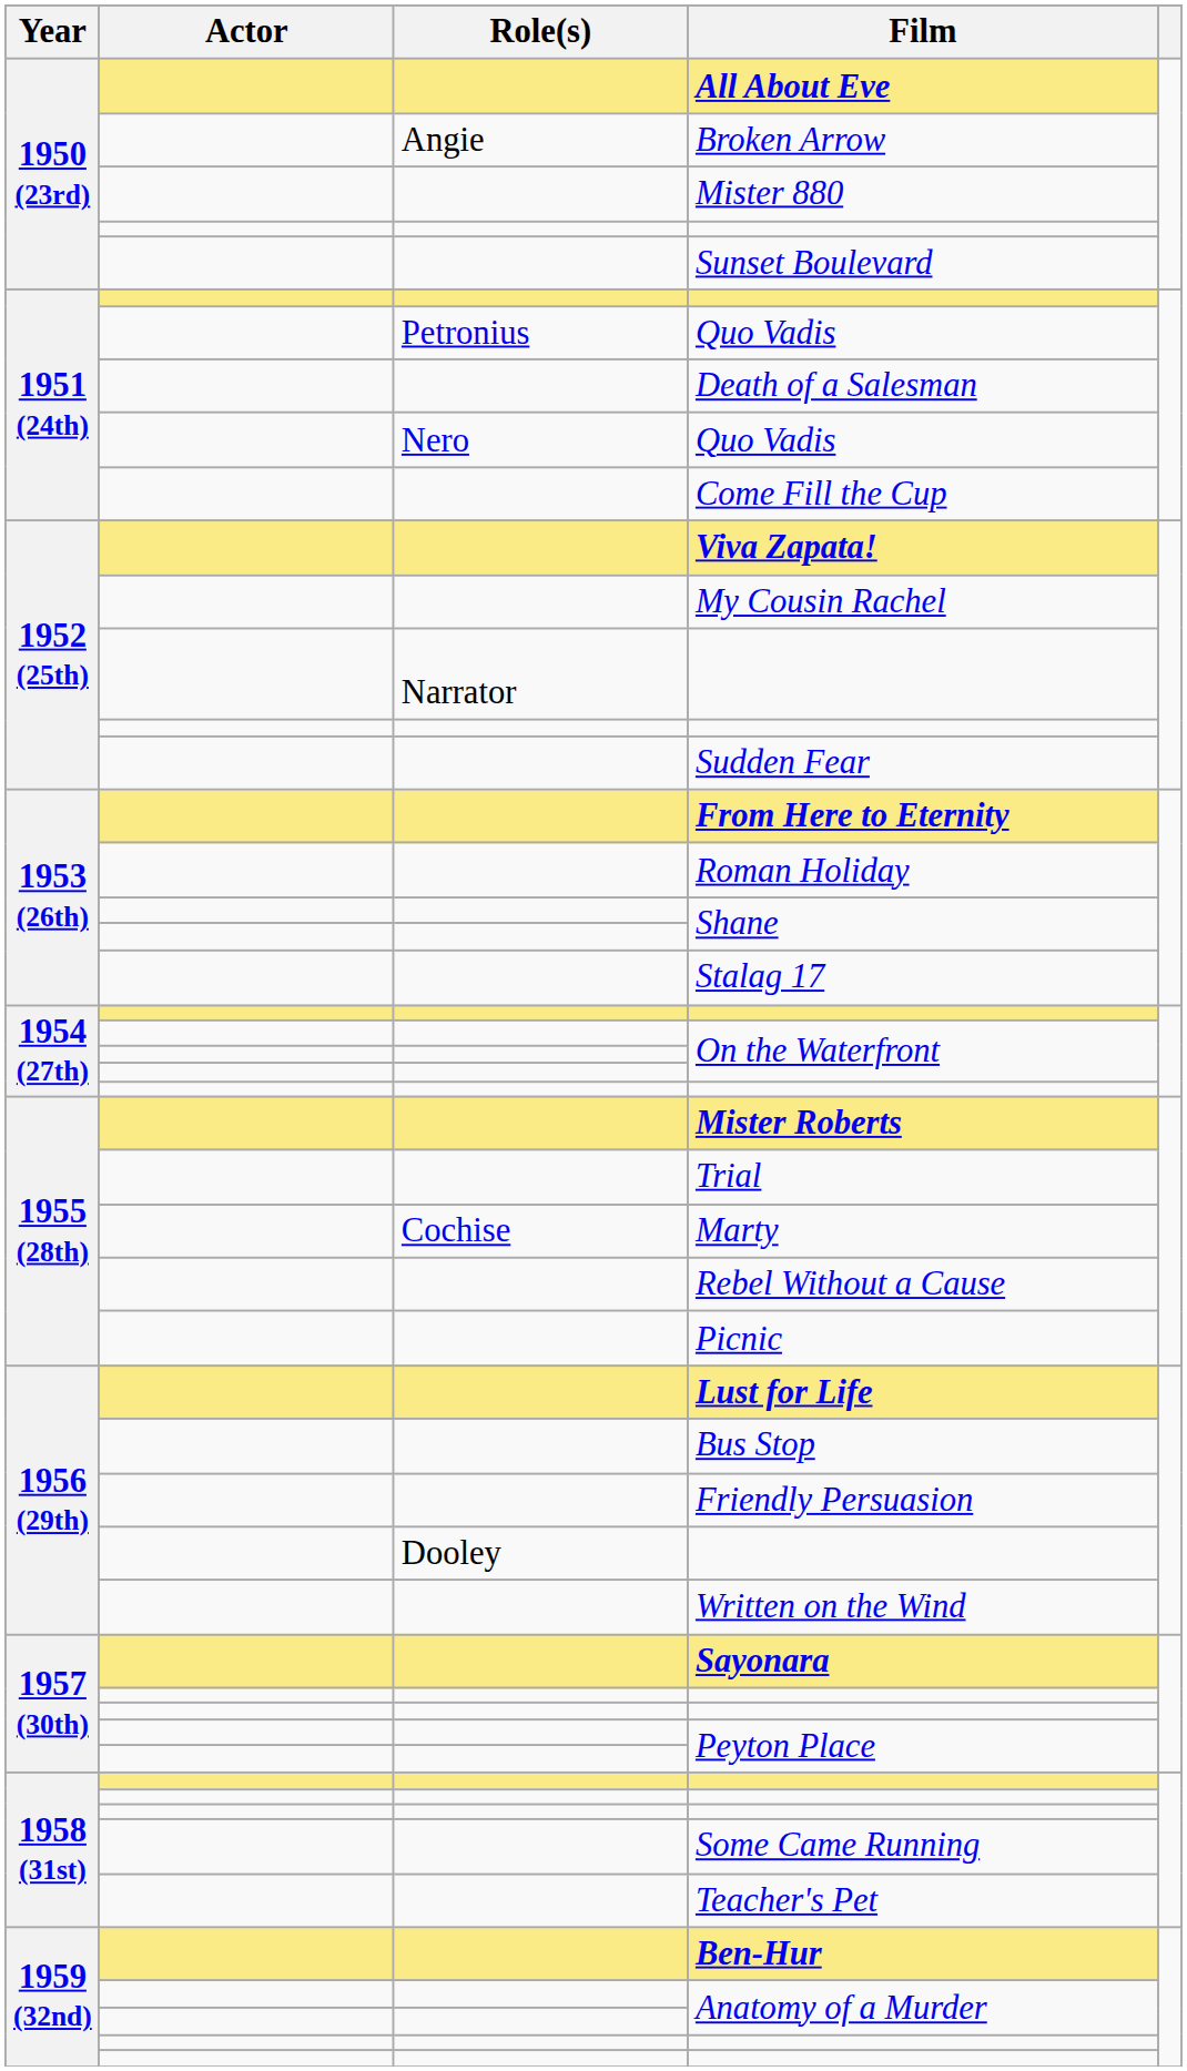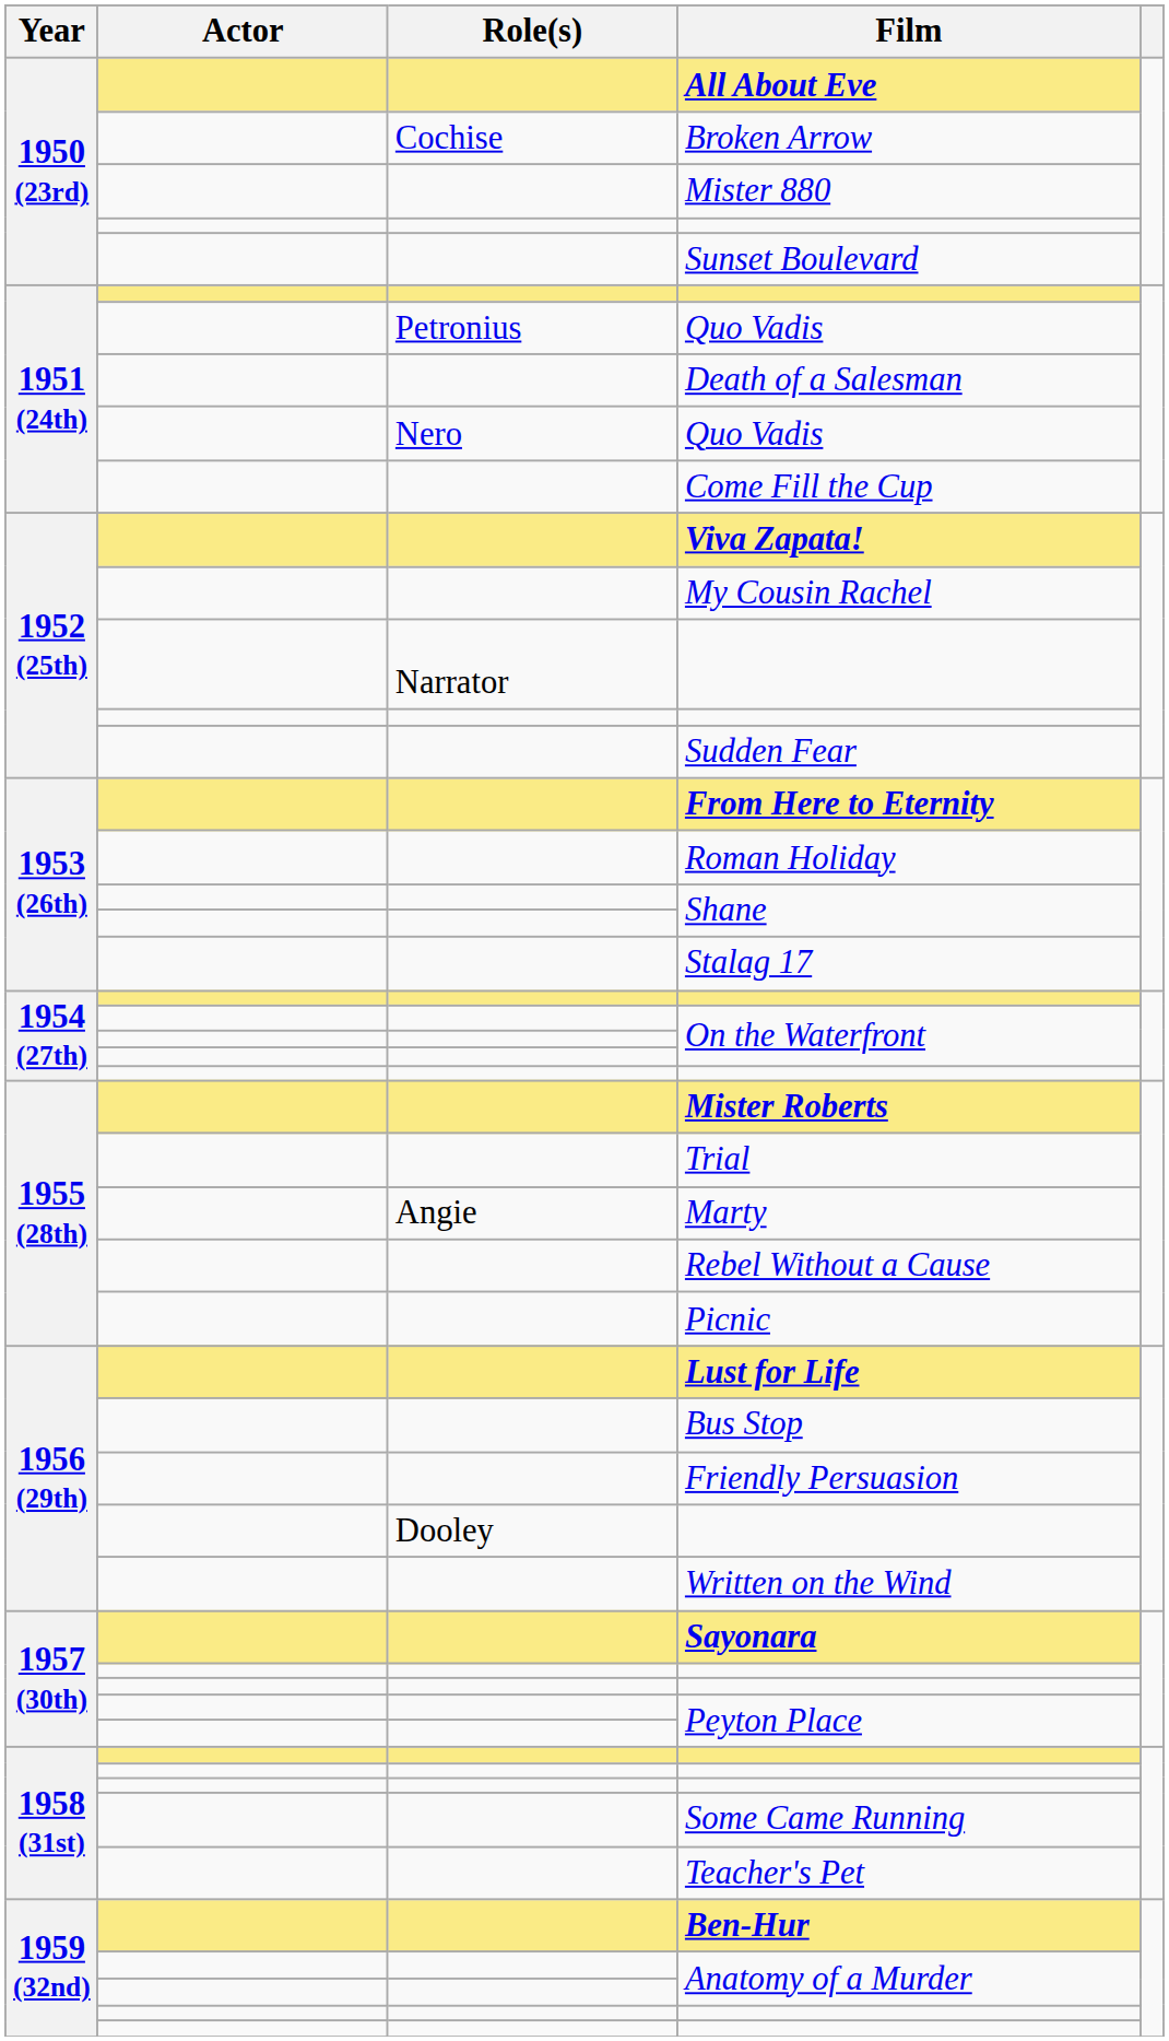 <table class="wikitable sortable" style="text-align:left;">
 <tr>
 <th scope="col" style="width:8%;">Year</th>
 <th scope="col" style="width:25%;">Actor</th>
 <th scope="col" style="width:25%;">Role(s)</th>
 <th scope="col" style="width:40%;">Film</th>
 <th scope="col" style="width:2%;" class="unsortable"></th>
 </tr>
 <tr>
 <th scope="row" rowspan=5 style="text-align:center"><a href='#'>1950</a><br><small><a href='#'>(23rd)</a> </small></th>
 <td style="background:#FAEB86"><strong> </strong></td>
 <td style="background:#FAEB86"><strong></strong></td>
 <td style="background:#FAEB86"><strong><em><a href='#'>All About Eve</a></em></strong></td>
 <td rowspan=5></td>
 </tr>
 <tr>
 <td></td>
-<td>Angie</td>
+<td><a href='#'>Cochise</a></td>
 <td><em><a href='#'>Broken Arrow</a></em></td>
 </tr>
 <tr>
 <td></td>
 <td></td>
 <td><em><a href='#'>Mister 880</a></em></td>
 </tr>
 <tr>
 <td></td>
 <td></td>
 <td><em></em></td>
 </tr>
 <tr>
 <td></td>
 <td></td>
 <td><em><a href='#'>Sunset Boulevard</a></em></td>
 </tr>
 <tr>
 <th scope="row" rowspan=5 style="text-align:center"><a href='#'>1951</a> <br><small><a href='#'>(24th)</a> </small></th>
 <td style="background:#FAEB86"><strong> </strong></td>
 <td style="background:#FAEB86"><strong></strong></td>
 <td style="background:#FAEB86"><strong><em></em></strong></td>
 <td rowspan=5></td>
 </tr>
 <tr>
 <td></td>
 <td><a href='#'>Petronius</a></td>
 <td><em><a href='#'>Quo Vadis</a></em></td>
 </tr>
 <tr>
 <td></td>
 <td></td>
 <td><em><a href='#'>Death of a Salesman</a></em></td>
 </tr>
 <tr>
 <td></td>
 <td><a href='#'>Nero</a></td>
 <td><em><a href='#'>Quo Vadis</a></em></td>
 </tr>
 <tr>
 <td></td>
 <td></td>
 <td><em><a href='#'>Come Fill the Cup</a></em></td>
 </tr>
 <tr>
 <th scope="row" rowspan=5 style="text-align:center"><a href='#'>1952</a> <br><small><a href='#'>(25th)</a> </small></th>
 <td style="background:#FAEB86"><strong> </strong></td>
 <td style="background:#FAEB86"><strong></strong></td>
 <td style="background:#FAEB86"><strong><em><a href='#'>Viva Zapata!</a></em></strong></td>
 <td rowspan=5></td>
 </tr>
 <tr>
 <td></td>
 <td></td>
 <td><em><a href='#'>My Cousin Rachel</a></em></td>
 </tr>
 <tr>
 <td></td>
 <td> <br> Narrator</td>
 <td><em></em></td>
 </tr>
 <tr>
 <td></td>
 <td></td>
 <td><em></em></td>
 </tr>
 <tr>
 <td></td>
 <td></td>
 <td><em><a href='#'>Sudden Fear</a></em></td>
 </tr>
 <tr>
 <th scope="row" rowspan=5 style="text-align:center"><a href='#'>1953</a> <br><small><a href='#'>(26th)</a> </small></th>
 <td style="background:#FAEB86"><strong> </strong></td>
 <td style="background:#FAEB86"><strong></strong></td>
 <td style="background:#FAEB86"><strong><em><a href='#'>From Here to Eternity</a></em></strong></td>
 <td rowspan=5></td>
 </tr>
 <tr>
 <td></td>
 <td></td>
 <td><em><a href='#'>Roman Holiday</a></em></td>
 </tr>
 <tr>
 <td></td>
 <td></td>
 <td rowspan="2"><em><a href='#'>Shane</a></em></td>
 </tr>
 <tr>
 <td></td>
 <td></td>
 </tr>
 <tr>
 <td></td>
 <td></td>
 <td><em><a href='#'>Stalag 17</a></em></td>
 </tr>
 <tr>
 <th scope="row" rowspan=5 style="text-align:center"><a href='#'>1954</a> <br><small><a href='#'>(27th)</a> </small></th>
 <td style="background:#FAEB86"><strong> </strong></td>
 <td style="background:#FAEB86"><strong></strong></td>
 <td style="background:#FAEB86"><strong><em></em></strong></td>
 <td rowspan=5></td>
 </tr>
 <tr>
 <td></td>
 <td></td>
 <td rowspan=3><em><a href='#'>On the Waterfront</a></em></td>
 </tr>
 <tr>
 <td></td>
 <td></td>
 </tr>
 <tr>
 <td></td>
 <td></td>
 </tr>
 <tr>
 <td></td>
 <td></td>
 <td><em></em></td>
 </tr>
 <tr>
 <th scope="row" rowspan=5 style="text-align:center"><a href='#'>1955</a> <br><small><a href='#'>(28th)</a> </small></th>
 <td style="background:#FAEB86"><strong> </strong></td>
 <td style="background:#FAEB86"><strong></strong></td>
 <td style="background:#FAEB86"><strong><em><a href='#'>Mister Roberts</a></em></strong></td>
 <td rowspan=5></td>
 </tr>
 <tr>
 <td></td>
 <td></td>
 <td><em><a href='#'>Trial</a></em></td>
 </tr>
 <tr>
 <td></td>
-<td><a href='#'>Cochise</a></td>
+<td>Angie</td>
 <td><em><a href='#'>Marty</a></em></td>
 </tr>
 <tr>
 <td></td>
 <td></td>
 <td><em><a href='#'>Rebel Without a Cause</a></em></td>
 </tr>
 <tr>
 <td></td>
 <td></td>
 <td><em><a href='#'>Picnic</a></em></td>
 </tr>
 <tr>
 <th scope="row" rowspan=5 style="text-align:center"><a href='#'>1956</a> <br><small><a href='#'>(29th)</a> </small></th>
 <td style="background:#FAEB86"><strong> </strong></td>
 <td style="background:#FAEB86"><strong></strong></td>
 <td style="background:#FAEB86"><strong><em><a href='#'>Lust for Life</a></em></strong></td>
 <td rowspan=5></td>
 </tr>
 <tr>
 <td></td>
 <td></td>
 <td><em><a href='#'>Bus Stop</a></em></td>
 </tr>
 <tr>
 <td></td>
 <td></td>
 <td><em><a href='#'>Friendly Persuasion</a></em></td>
 </tr>
 <tr>
 <td></td>
 <td>Dooley</td>
 <td><em></em></td>
 </tr>
 <tr>
 <td></td>
 <td></td>
 <td><em><a href='#'>Written on the Wind</a></em></td>
 </tr>
 <tr>
 <th scope="row" rowspan=5 style="text-align:center"><a href='#'>1957</a> <br><small><a href='#'>(30th)</a> </small></th>
 <td style="background:#FAEB86"><strong> </strong></td>
 <td style="background:#FAEB86"><strong></strong></td>
 <td style="background:#FAEB86"><strong><em><a href='#'>Sayonara</a></em></strong></td>
 <td rowspan=5></td>
 </tr>
 <tr>
 <td></td>
 <td></td>
 <td><em></em></td>
 </tr>
 <tr>
 <td></td>
 <td></td>
 <td><em></em></td>
 </tr>
 <tr>
 <td></td>
 <td></td>
 <td rowspan="2"><em><a href='#'>Peyton Place</a></em></td>
 </tr>
 <tr>
 <td></td>
 <td></td>
 </tr>
 <tr>
 <th scope="row" rowspan=5 style="text-align:center"><a href='#'>1958</a> <br><small><a href='#'>(31st)</a> </small></th>
 <td style="background:#FAEB86"><strong> </strong></td>
 <td style="background:#FAEB86"><strong></strong></td>
 <td style="background:#FAEB86"><strong><em></em></strong></td>
 <td rowspan=5></td>
 </tr>
 <tr>
 <td></td>
 <td></td>
 <td><em></em></td>
 </tr>
 <tr>
 <td></td>
 <td></td>
 <td><em></em></td>
 </tr>
 <tr>
 <td></td>
 <td></td>
 <td><em><a href='#'>Some Came Running</a></em></td>
 </tr>
 <tr>
 <td></td>
 <td></td>
 <td><em><a href='#'>Teacher's Pet</a></em></td>
 </tr>
 <tr>
 <th scope="row" rowspan=5 style="text-align:center"><a href='#'>1959</a> <br><small><a href='#'>(32nd)</a> </small></th>
 <td style="background:#FAEB86"><strong> </strong></td>
 <td style="background:#FAEB86"><strong></strong></td>
 <td style="background:#FAEB86"><strong><em><a href='#'>Ben-Hur</a></em></strong></td>
 <td rowspan=5></td>
 </tr>
 <tr>
 <td></td>
 <td></td>
 <td rowspan=2><em><a href='#'>Anatomy of a Murder</a></em></td>
 </tr>
 <tr>
 <td></td>
 <td></td>
 </tr>
 <tr>
 <td></td>
 <td></td>
 <td><em></em></td>
 </tr>
 <tr>
 <td></td>
 <td></td>
 <td><em></em></td>
 </tr>
 <tr>
 </tr>
 </table>
